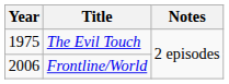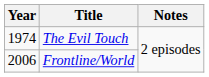 <table class="wikitable">
 <tr>
 <th>Year</th>
 <th>Title</th>
 <th>Notes</th>
 </tr>
 <tr>
-<td>1975</td>
+<td>1974</td>
 <td><em><a href='#'>The Evil Touch</a></em></td>
 <td rowspan=2>2 episodes</td>
 </tr>
 <tr>
 <td>2006</td>
 <td><em><a href='#'>Frontline/World</a></em></td>
 </tr>
 </table>
